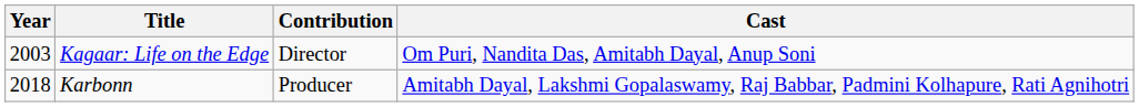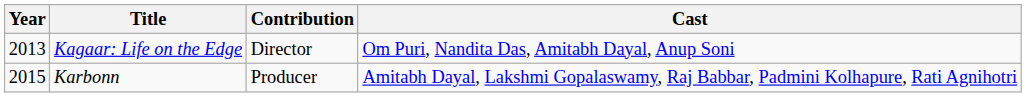 <table class="wikitable sortable">
 <tr>
 <th>Year</th>
 <th>Title</th>
 <th>Contribution</th>
 <th>Cast</th>
 </tr>
 <tr>
-<td>2003</td>
+<td>2013</td>
 <td><em><a href='#'>Kagaar: Life on the Edge</a></em></td>
 <td>Director</td>
 <td><a href='#'>Om Puri</a>, <a href='#'>Nandita Das</a>, <a href='#'>Amitabh Dayal</a>, <a href='#'>Anup Soni</a></td>
 </tr>
 <tr>
-<td>2018</td>
+<td>2015</td>
 <td><em>Karbonn</em></td>
 <td>Producer</td>
 <td><a href='#'>Amitabh Dayal</a>, <a href='#'>Lakshmi Gopalaswamy</a>, <a href='#'>Raj Babbar</a>, <a href='#'>Padmini Kolhapure</a>, <a href='#'>Rati Agnihotri</a></td>
 </tr>
 </table>
